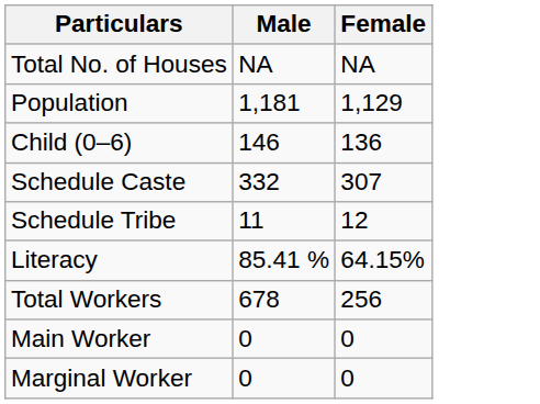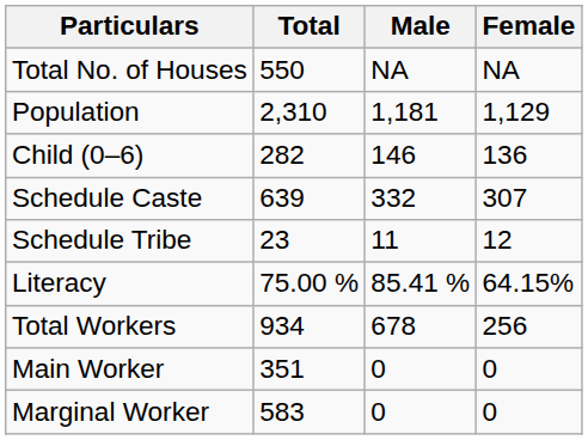 <table class="wikitable">
 <tr>
 <th>Particulars</th>
+<th>Total</th>
 <th>Male</th>
 <th>Female</th>
 </tr>
 <tr>
 <td>Total No. of Houses</td>
+<td>550</td>
 <td>NA</td>
 <td>NA</td>
 </tr>
 <tr>
 <td>Population</td>
+<td>2,310</td>
 <td>1,181</td>
 <td>1,129</td>
 </tr>
 <tr>
 <td>Child (0–6)</td>
+<td>282</td>
 <td>146</td>
 <td>136</td>
 </tr>
 <tr>
 <td>Schedule Caste</td>
+<td>639</td>
 <td>332</td>
 <td>307</td>
 </tr>
 <tr>
 <td>Schedule Tribe</td>
+<td>23</td>
 <td>11</td>
 <td>12</td>
 </tr>
 <tr>
 <td>Literacy</td>
+<td>75.00 %</td>
 <td>85.41 %</td>
 <td>64.15%</td>
 </tr>
 <tr>
 <td>Total Workers</td>
+<td>934</td>
 <td>678</td>
 <td>256</td>
 </tr>
 <tr>
 <td>Main Worker</td>
+<td>351</td>
 <td>0</td>
 <td>0</td>
 </tr>
 <tr>
 <td>Marginal Worker</td>
+<td>583</td>
 <td>0</td>
 <td>0</td>
 </tr>
 </table>
